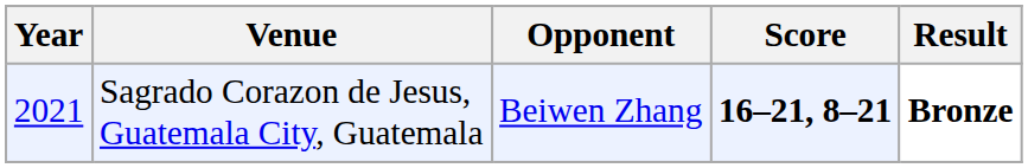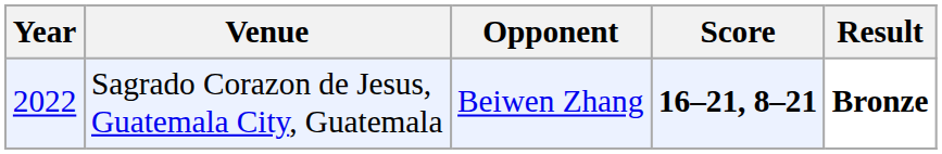 <table class="sortable wikitable" style="font-size: 90%;">
 <tr>
 <th>Year</th>
 <th>Venue</th>
 <th>Opponent</th>
 <th>Score</th>
 <th>Result</th>
 </tr>
 <tr style="background:#ECF2FF">
-<td align="center"><a href='#'>2021</a></td>
+<td align="center"><a href='#'>2022</a></td>
 <td align="left">Sagrado Corazon de Jesus,<br><a href='#'>Guatemala City</a>, Guatemala</td>
 <td align="left"> <a href='#'>Beiwen Zhang</a></td>
 <td align="left"><strong>16–21, 8–21</strong></td>
 <td style="text-align:left; background:white"> <strong>Bronze</strong></td>
 </tr>
 </table>
